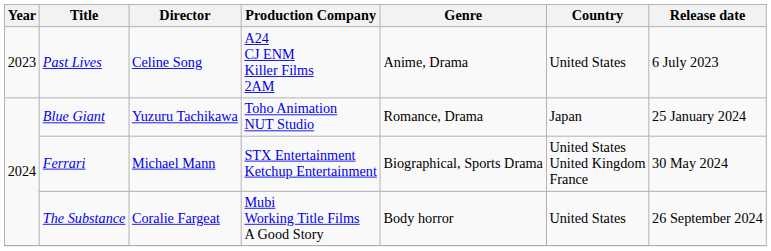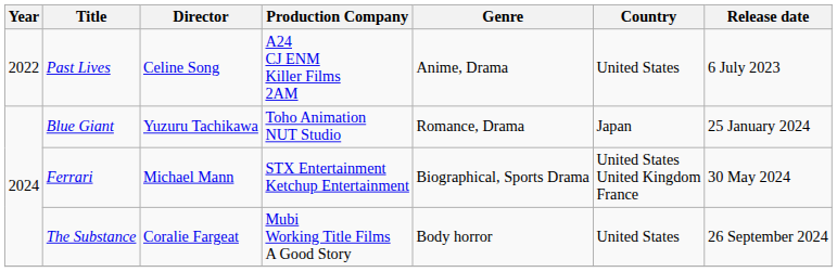 <table class="wikitable">
 <tr>
 <th>Year</th>
 <th>Title</th>
 <th>Director</th>
 <th>Production Company</th>
 <th>Genre</th>
 <th>Country</th>
 <th>Release date </th>
 </tr>
 <tr>
-<td rowspan="1">2023</td>
+<td rowspan="1">2022</td>
 <td><em><a href='#'>Past Lives</a></em></td>
 <td><a href='#'>Celine Song</a></td>
 <td><a href='#'>A24</a><br><a href='#'>CJ ENM</a><br><a href='#'>Killer Films</a><br><a href='#'>2AM</a></td>
 <td>Anime, Drama</td>
 <td>United States</td>
 <td>6 July 2023</td>
 </tr>
 <tr>
 <td rowspan="3">2024</td>
 <td><em><a href='#'>Blue Giant</a></em></td>
 <td><a href='#'>Yuzuru Tachikawa</a></td>
 <td><a href='#'>Toho Animation</a><br><a href='#'>NUT Studio</a><br></td>
 <td>Romance, Drama</td>
 <td>Japan</td>
 <td>25 January 2024</td>
 </tr>
 <tr>
 <td><em><a href='#'>Ferrari</a></em></td>
 <td><a href='#'>Michael Mann</a></td>
 <td><a href='#'>STX Entertainment</a><br><a href='#'>Ketchup Entertainment</a><br></td>
 <td>Biographical, Sports Drama</td>
 <td>United States<br>United Kingdom<br>France</td>
 <td>30 May 2024</td>
 </tr>
 <tr>
 <td><em><a href='#'>The Substance</a></em></td>
 <td><a href='#'>Coralie Fargeat</a></td>
 <td><a href='#'>Mubi</a><br><a href='#'>Working Title Films</a><br>A Good Story</td>
 <td>Body horror</td>
 <td>United States</td>
 <td>26 September 2024</td>
 </tr>
 <tr>
 </tr>
 </table>
